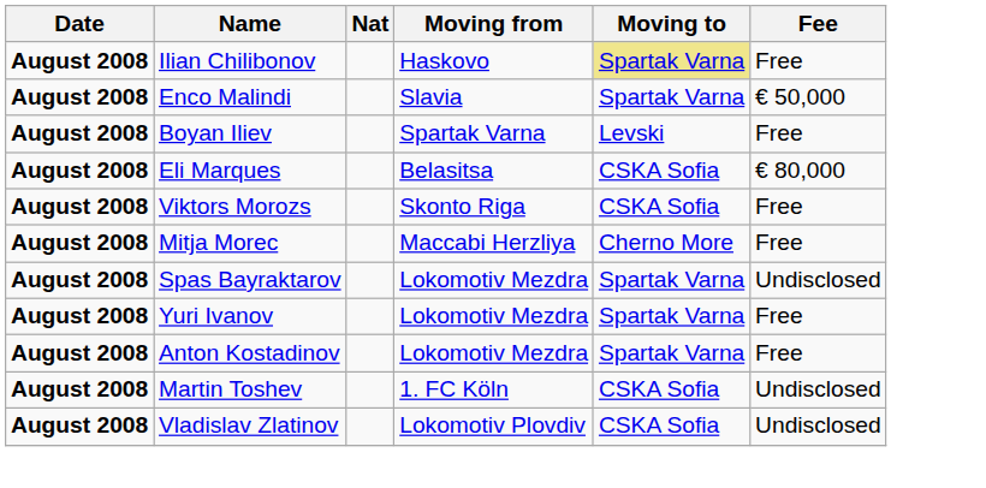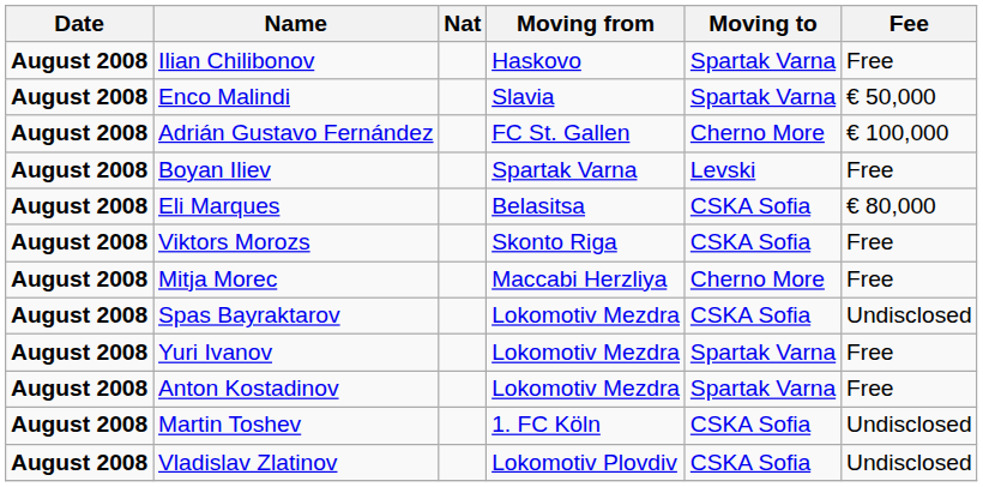 <table class="wikitable">
 <tr>
 <th>Date</th>
 <th>Name</th>
 <th>Nat</th>
 <th>Moving from</th>
 <th>Moving to</th>
 <th>Fee</th>
 </tr>
 <tr>
 <td><strong>August 2008</strong></td>
 <td><a href='#'>Ilian Chilibonov</a></td>
 <td></td>
 <td><a href='#'>Haskovo</a></td>
-<td style="background: khaki;"><a href='#'>Spartak Varna</a></td>
+<td><a href='#'>Spartak Varna</a></td>
 <td>Free</td>
 </tr>
 <tr>
 <td><strong>August 2008</strong></td>
 <td><a href='#'>Enco Malindi</a></td>
 <td></td>
 <td><a href='#'>Slavia</a></td>
 <td><a href='#'>Spartak Varna</a></td>
 <td>€ 50,000</td>
+</tr>
+<tr>
+<td><strong>August 2008</strong></td>
+<td><a href='#'>Adrián Gustavo Fernández</a></td>
+<td></td>
+<td><a href='#'>FC St. Gallen</a></td>
+<td><a href='#'>Cherno More</a></td>
+<td>€ 100,000</td>
 </tr>
 <tr>
 <td><strong>August 2008</strong></td>
 <td><a href='#'>Boyan Iliev</a></td>
 <td></td>
 <td><a href='#'>Spartak Varna</a></td>
 <td><a href='#'>Levski</a></td>
 <td>Free</td>
 </tr>
 <tr>
 <td><strong>August 2008</strong></td>
 <td><a href='#'>Eli Marques</a></td>
 <td></td>
 <td><a href='#'>Belasitsa</a></td>
 <td><a href='#'>CSKA Sofia</a></td>
 <td>€ 80,000</td>
 </tr>
 <tr>
 <td><strong>August 2008</strong></td>
 <td><a href='#'>Viktors Morozs</a></td>
 <td></td>
 <td><a href='#'>Skonto Riga</a></td>
 <td><a href='#'>CSKA Sofia</a></td>
 <td>Free</td>
 </tr>
 <tr>
 <td><strong>August 2008</strong></td>
 <td><a href='#'>Mitja Morec</a></td>
 <td></td>
 <td><a href='#'>Maccabi Herzliya</a></td>
 <td><a href='#'>Cherno More</a></td>
 <td>Free</td>
 </tr>
 <tr>
 <td><strong>August 2008</strong></td>
 <td><a href='#'>Spas Bayraktarov</a></td>
 <td></td>
 <td><a href='#'>Lokomotiv Mezdra</a></td>
-<td><a href='#'>Spartak Varna</a></td>
+<td><a href='#'>CSKA Sofia</a></td>
 <td>Undisclosed</td>
 </tr>
 <tr>
 <td><strong>August 2008</strong></td>
 <td><a href='#'>Yuri Ivanov</a></td>
 <td></td>
 <td><a href='#'>Lokomotiv Mezdra</a></td>
 <td><a href='#'>Spartak Varna</a></td>
 <td>Free</td>
 </tr>
 <tr>
 <td><strong>August 2008</strong></td>
 <td><a href='#'>Anton Kostadinov</a></td>
 <td></td>
 <td><a href='#'>Lokomotiv Mezdra</a></td>
 <td><a href='#'>Spartak Varna</a></td>
 <td>Free</td>
 </tr>
 <tr>
 <td><strong>August 2008</strong></td>
 <td><a href='#'>Martin Toshev</a></td>
 <td></td>
 <td><a href='#'>1. FC Köln</a></td>
 <td><a href='#'>CSKA Sofia</a></td>
 <td>Undisclosed</td>
 </tr>
 <tr>
 <td><strong>August 2008</strong></td>
 <td><a href='#'>Vladislav Zlatinov</a></td>
 <td></td>
 <td><a href='#'>Lokomotiv Plovdiv</a></td>
 <td><a href='#'>CSKA Sofia</a></td>
 <td>Undisclosed</td>
 </tr>
 <tr>
 </tr>
 </table>
